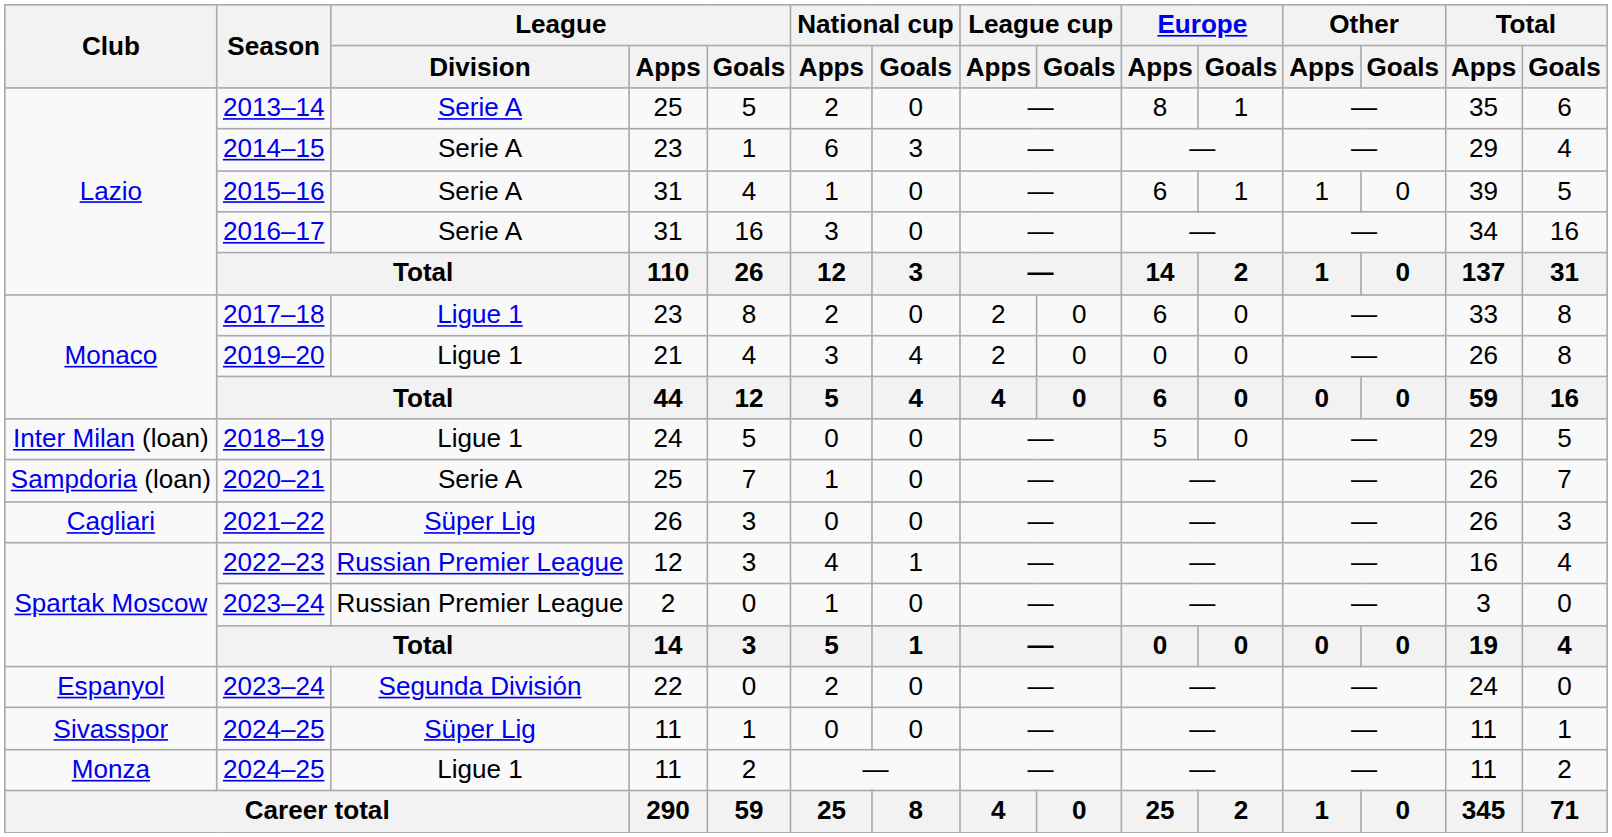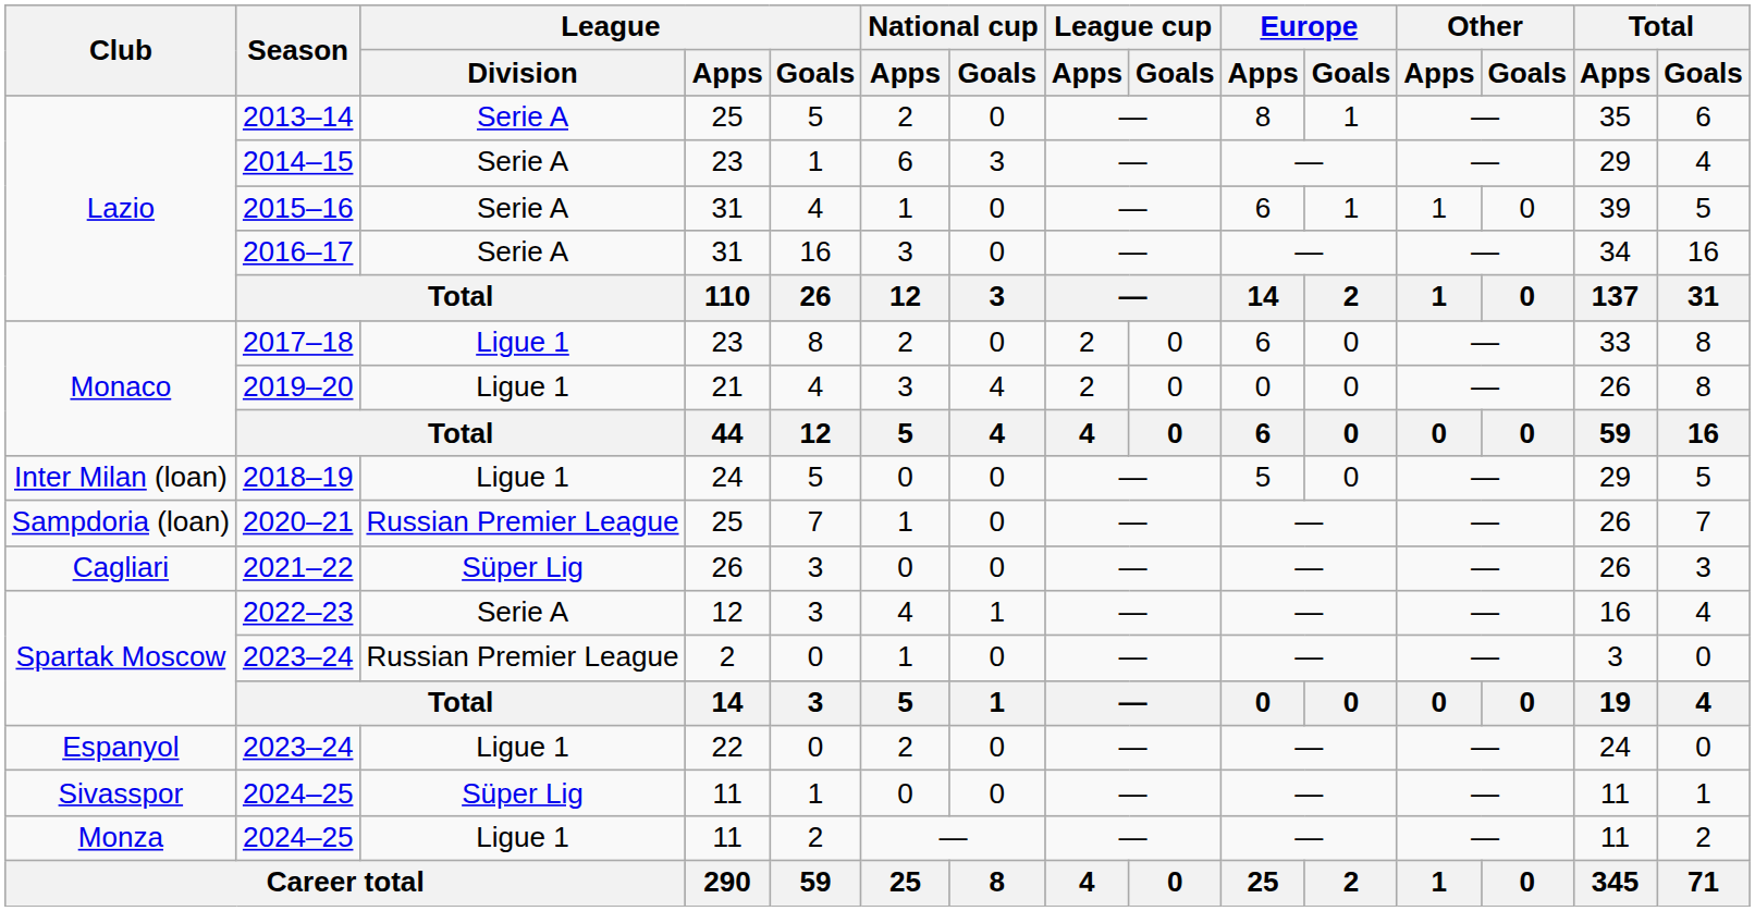 <table class="wikitable" style="text-align:center">
 <tr>
 <th rowspan="2">Club</th>
 <th rowspan="2">Season</th>
 <th colspan="3">League</th>
 <th colspan="2">National cup</th>
 <th colspan="2">League cup</th>
 <th colspan="2"><a href='#'>Europe</a></th>
 <th colspan="2">Other</th>
 <th colspan="2">Total</th>
 </tr>
 <tr>
 <th>Division</th>
 <th>Apps</th>
 <th>Goals</th>
 <th>Apps</th>
 <th>Goals</th>
 <th>Apps</th>
 <th>Goals</th>
 <th>Apps</th>
 <th>Goals</th>
 <th>Apps</th>
 <th>Goals</th>
 <th>Apps</th>
 <th>Goals</th>
 </tr>
 <tr>
 <td rowspan="5"><a href='#'>Lazio</a></td>
 <td><a href='#'>2013–14</a></td>
 <td><a href='#'>Serie A</a></td>
 <td>25</td>
 <td>5</td>
 <td>2</td>
 <td>0</td>
 <td colspan="2">—</td>
 <td>8</td>
 <td>1</td>
 <td colspan="2">—</td>
 <td>35</td>
 <td>6</td>
 </tr>
 <tr>
 <td><a href='#'>2014–15</a></td>
 <td>Serie A</td>
 <td>23</td>
 <td>1</td>
 <td>6</td>
 <td>3</td>
 <td colspan="2">—</td>
 <td colspan="2">—</td>
 <td colspan="2">—</td>
 <td>29</td>
 <td>4</td>
 </tr>
 <tr>
 <td><a href='#'>2015–16</a></td>
 <td>Serie A</td>
 <td>31</td>
 <td>4</td>
 <td>1</td>
 <td>0</td>
 <td colspan="2">—</td>
 <td>6</td>
 <td>1</td>
 <td>1</td>
 <td>0</td>
 <td>39</td>
 <td>5</td>
 </tr>
 <tr>
 <td><a href='#'>2016–17</a></td>
 <td>Serie A</td>
 <td>31</td>
 <td>16</td>
 <td>3</td>
 <td>0</td>
 <td colspan="2">—</td>
 <td colspan="2">—</td>
 <td colspan="2">—</td>
 <td>34</td>
 <td>16</td>
 </tr>
 <tr>
 <th colspan="2">Total</th>
 <th>110</th>
 <th>26</th>
 <th>12</th>
 <th>3</th>
 <th colspan="2">—</th>
 <th>14</th>
 <th>2</th>
 <th>1</th>
 <th>0</th>
 <th>137</th>
 <th>31</th>
 </tr>
 <tr>
 <td rowspan="3"><a href='#'>Monaco</a></td>
 <td><a href='#'>2017–18</a></td>
 <td><a href='#'>Ligue 1</a></td>
 <td>23</td>
 <td>8</td>
 <td>2</td>
 <td>0</td>
 <td>2</td>
 <td>0</td>
 <td>6</td>
 <td>0</td>
 <td colspan="2">—</td>
 <td>33</td>
 <td>8</td>
 </tr>
 <tr>
 <td><a href='#'>2019–20</a></td>
 <td>Ligue 1</td>
 <td>21</td>
 <td>4</td>
 <td>3</td>
 <td>4</td>
 <td>2</td>
 <td>0</td>
 <td>0</td>
 <td>0</td>
 <td colspan="2">—</td>
 <td>26</td>
 <td>8</td>
 </tr>
 <tr>
 <th colspan="2">Total</th>
 <th>44</th>
 <th>12</th>
 <th>5</th>
 <th>4</th>
 <th>4</th>
 <th>0</th>
 <th>6</th>
 <th>0</th>
 <th>0</th>
 <th>0</th>
 <th>59</th>
 <th>16</th>
 </tr>
 <tr>
 <td><a href='#'>Inter Milan</a> (loan)</td>
 <td><a href='#'>2018–19</a></td>
 <td>Ligue 1</td>
 <td>24</td>
 <td>5</td>
 <td>0</td>
 <td>0</td>
 <td colspan="2">—</td>
 <td>5</td>
 <td>0</td>
 <td colspan="2">—</td>
 <td>29</td>
 <td>5</td>
 </tr>
 <tr>
 <td><a href='#'>Sampdoria</a> (loan)</td>
 <td><a href='#'>2020–21</a></td>
-<td>Serie A</td>
+<td><a href='#'>Russian Premier League</a></td>
 <td>25</td>
 <td>7</td>
 <td>1</td>
 <td>0</td>
 <td colspan="2">—</td>
 <td colspan="2">—</td>
 <td colspan="2">—</td>
 <td>26</td>
 <td>7</td>
 </tr>
 <tr>
 <td><a href='#'>Cagliari</a></td>
 <td><a href='#'>2021–22</a></td>
 <td><a href='#'>Süper Lig</a></td>
 <td>26</td>
 <td>3</td>
 <td>0</td>
 <td>0</td>
 <td colspan="2">—</td>
 <td colspan="2">—</td>
 <td colspan="2">—</td>
 <td>26</td>
 <td>3</td>
 </tr>
 <tr>
 <td rowspan="3"><a href='#'>Spartak Moscow</a></td>
 <td><a href='#'>2022–23</a></td>
-<td><a href='#'>Russian Premier League</a></td>
+<td>Serie A</td>
 <td>12</td>
 <td>3</td>
 <td>4</td>
 <td>1</td>
 <td colspan="2">—</td>
 <td colspan="2">—</td>
 <td colspan="2">—</td>
 <td>16</td>
 <td>4</td>
 </tr>
 <tr>
 <td><a href='#'>2023–24</a></td>
 <td>Russian Premier League</td>
 <td>2</td>
 <td>0</td>
 <td>1</td>
 <td>0</td>
 <td colspan="2">—</td>
 <td colspan="2">—</td>
 <td colspan="2">—</td>
 <td>3</td>
 <td>0</td>
 </tr>
 <tr>
 <th colspan="2">Total</th>
 <th>14</th>
 <th>3</th>
 <th>5</th>
 <th>1</th>
 <th colspan="2">—</th>
 <th>0</th>
 <th>0</th>
 <th>0</th>
 <th>0</th>
 <th>19</th>
 <th>4</th>
 </tr>
 <tr>
 <td><a href='#'>Espanyol</a></td>
 <td><a href='#'>2023–24</a></td>
-<td><a href='#'>Segunda División</a></td>
+<td>Ligue 1</td>
 <td>22</td>
 <td>0</td>
 <td>2</td>
 <td>0</td>
 <td colspan="2">—</td>
 <td colspan="2">—</td>
 <td colspan="2">—</td>
 <td>24</td>
 <td>0</td>
 </tr>
 <tr>
 <td><a href='#'>Sivasspor</a></td>
 <td><a href='#'>2024–25</a></td>
 <td><a href='#'>Süper Lig</a></td>
 <td>11</td>
 <td>1</td>
 <td>0</td>
 <td>0</td>
 <td colspan="2">—</td>
 <td colspan="2">—</td>
 <td colspan="2">—</td>
 <td>11</td>
 <td>1</td>
 </tr>
 <tr>
 <td><a href='#'>Monza</a></td>
 <td><a href='#'>2024–25</a></td>
 <td>Ligue 1</td>
 <td>11</td>
 <td>2</td>
 <td colspan="2">—</td>
 <td colspan="2">—</td>
 <td colspan="2">—</td>
 <td colspan="2">—</td>
 <td>11</td>
 <td>2</td>
 </tr>
 <tr>
 <th colspan="3">Career total</th>
 <th>290</th>
 <th>59</th>
 <th>25</th>
 <th>8</th>
 <th>4</th>
 <th>0</th>
 <th>25</th>
 <th>2</th>
 <th>1</th>
 <th>0</th>
 <th>345</th>
 <th>71</th>
 </tr>
 </table>
